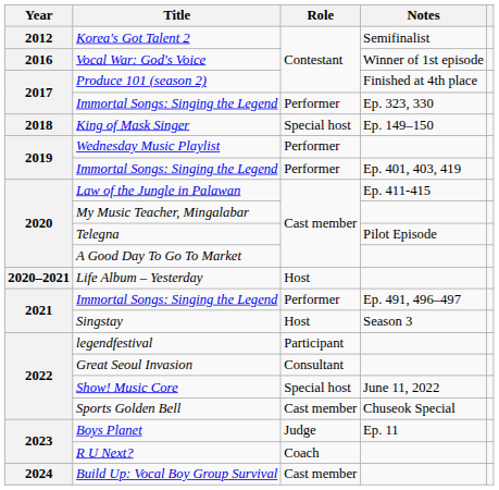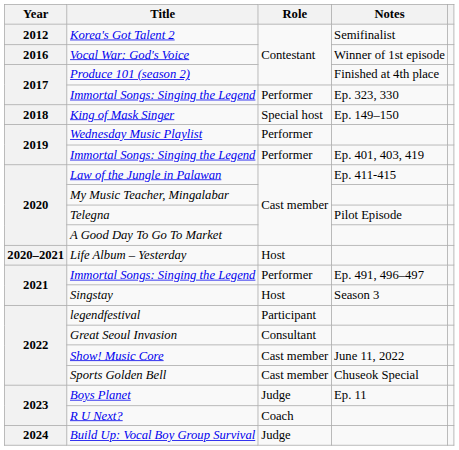 <table class="wikitable  plainrowheaders">
 <tr>
 <th scope="col">Year</th>
 <th scope="col">Title</th>
 <th scope="col">Role</th>
 <th scope="col">Notes</th>
 <th scope="col" class="unsortable"></th>
 </tr>
 <tr>
 <th scope="row">2012</th>
 <td><a href='#'><em>Korea's Got Talent 2</em></a></td>
 <td rowspan="3">Contestant</td>
 <td>Semifinalist</td>
 <td></td>
 </tr>
 <tr>
 <th scope="row">2016</th>
 <td><em><a href='#'>Vocal War: God's Voice</a></em></td>
 <td>Winner of 1st episode</td>
 <td></td>
 </tr>
 <tr>
 <th scope="row" rowspan="2">2017</th>
 <td><em><a href='#'>Produce 101 (season 2)</a></em></td>
 <td>Finished at 4th place</td>
 <td></td>
 </tr>
 <tr>
 <td><em><a href='#'>Immortal Songs: Singing the Legend</a></em></td>
 <td>Performer</td>
 <td>Ep. 323, 330</td>
 <td></td>
 </tr>
 <tr>
 <th scope="row">2018</th>
 <td><em><a href='#'>King of Mask Singer</a></em></td>
 <td>Special host</td>
 <td>Ep. 149–150</td>
 <td></td>
 </tr>
 <tr>
 <th scope="row" rowspan="2">2019</th>
 <td><em><a href='#'>Wednesday Music Playlist</a></em></td>
 <td>Performer</td>
 <td></td>
 <td></td>
 </tr>
 <tr>
 <td><em><a href='#'>Immortal Songs: Singing the Legend</a></em></td>
 <td>Performer</td>
 <td>Ep. 401, 403, 419</td>
 <td></td>
 </tr>
 <tr>
 <th scope="row" rowspan="4">2020</th>
 <td><a href='#'><em>Law of the Jungle in Palawan</em></a></td>
 <td rowspan="4">Cast member</td>
 <td>Ep. 411-415</td>
 <td></td>
 </tr>
 <tr>
 <td><em>My Music Teacher, Mingalabar</em></td>
 <td></td>
 <td></td>
 </tr>
 <tr>
 <td><em>Telegna</em></td>
 <td>Pilot Episode</td>
 <td></td>
 </tr>
 <tr>
 <td><em>A Good Day To Go To Market</em></td>
 <td></td>
 <td></td>
 </tr>
 <tr>
 <th scope="row">2020–2021</th>
 <td><em>Life Album – Yesterday</em></td>
 <td>Host</td>
 <td></td>
 <td></td>
 </tr>
 <tr>
 <th scope="row" rowspan=2>2021</th>
 <td><em><a href='#'>Immortal Songs: Singing the Legend</a></em></td>
 <td>Performer</td>
 <td>Ep. 491, 496–497</td>
 <td></td>
 </tr>
 <tr>
 <td><em>Singstay</em></td>
 <td>Host</td>
 <td>Season 3</td>
 <td></td>
 </tr>
 <tr>
 <th scope="row" rowspan=4>2022</th>
 <td><em>legendfestival</em></td>
 <td>Participant</td>
 <td></td>
 <td></td>
 </tr>
 <tr>
 <td><em>Great Seoul Invasion</em></td>
 <td>Consultant</td>
 <td></td>
 <td></td>
 </tr>
 <tr>
 <td><em><a href='#'>Show! Music Core</a></em></td>
-<td>Special host</td>
+<td>Cast member</td>
 <td>June 11, 2022</td>
 <td></td>
 </tr>
 <tr>
 <td><em>Sports Golden Bell</em></td>
 <td>Cast member</td>
 <td>Chuseok Special</td>
 <td></td>
 </tr>
 <tr>
 <th scope="row" rowspan=2>2023</th>
 <td><em><a href='#'>Boys Planet</a></em></td>
 <td>Judge</td>
 <td>Ep. 11</td>
 <td></td>
 </tr>
 <tr>
 <td><em><a href='#'>R U Next?</a></em></td>
 <td>Coach</td>
 <td></td>
 <td></td>
 </tr>
 <tr>
 <th scope="row">2024</th>
 <td><em><a href='#'>Build Up: Vocal Boy Group Survival</a></em></td>
-<td>Cast member</td>
+<td>Judge</td>
 <td></td>
 <td></td>
 </tr>
 </table>
